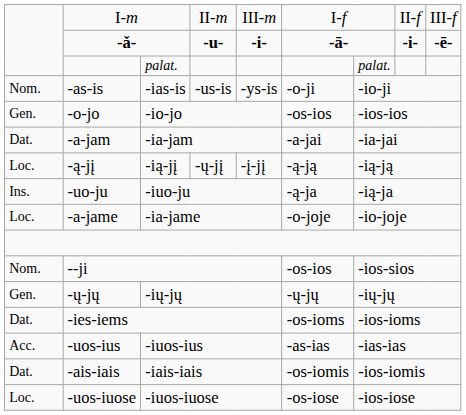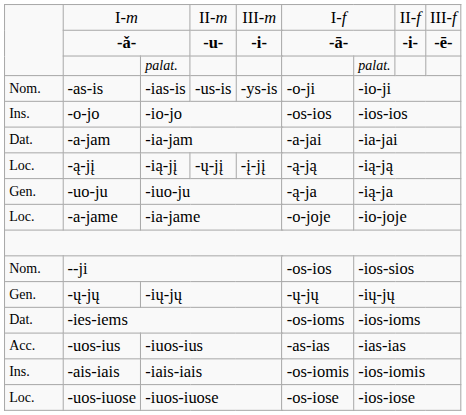 <table border="2" cellspacing="0" cellpadding="4" style="margin: 1em 1em 1em 0; line-height: 1.0em; border-collapse: collapse; text-align: left; background: #F9F9F9; border: 1px #aaa solid;">
 <tr style="text-align: center;">
 <td rowspan="3"></td>
 <td colspan="2">I-<em>m</em></td>
 <td>II-<em>m</em></td>
 <td colspan="2">III-<em>m</em></td>
 <td colspan="2">I-<em>f</em></td>
 <td>II-<em>f</em></td>
 <td>III-<em>f</em></td>
 </tr>
 <tr style="text-align: center;">
 <td colspan="2"><strong>-ǎ-</strong></td>
 <td><strong>-u-</strong></td>
 <td colspan="2"><strong>-i-</strong></td>
 <td colspan="2"><strong>-ā-</strong></td>
 <td><strong>-i-</strong></td>
 <td><strong>-ē-</strong></td>
 </tr>
 <tr style="font-size: 85%; line-height: 0.7em;">
 <td></td>
 <td><em>palat.</em></td>
 <td></td>
 <td colspan="2"></td>
 <td></td>
 <td><em>palat.</em></td>
 <td></td>
 <td></td>
 </tr>
 <tr>
 <td style="font-size: 85%;">Nom.     </td>
 <td>-as-is</td>
 <td>-ias-is</td>
 <td>-us-is</td>
 <td colspan="2">-ys-is</td>
 <td>-o-ji</td>
 <td colspan="3">-io-ji</td>
 </tr>
 <tr>
-<td style="font-size: 85%;">Gen.</td>
+<td style="font-size: 85%;">Ins.</td>
 <td>-o-jo</td>
 <td colspan="4">-io-jo</td>
 <td>-os-ios</td>
 <td colspan="3">-ios-ios</td>
 </tr>
 <tr>
 <td style="font-size: 85%;">Dat.</td>
 <td>-a-jam</td>
 <td colspan="4">-ia-jam</td>
 <td>-a-jai</td>
 <td colspan="3">-ia-jai</td>
 </tr>
 <tr>
 <td style="font-size: 85%;">Loc.</td>
 <td>-ą-jį</td>
 <td>-ią-jį</td>
 <td>-ų-jį</td>
 <td colspan="2">-į-jį</td>
 <td>-ą-ją</td>
 <td colspan="3">-ią-ją</td>
 </tr>
 <tr>
-<td style="font-size: 85%;">Ins.</td>
+<td style="font-size: 85%;">Gen.</td>
 <td>-uo-ju</td>
 <td colspan="4">-iuo-ju</td>
 <td>-ą-ja</td>
 <td colspan="3">-ią-ja</td>
 </tr>
 <tr>
 <td style="font-size: 85%;">Loc.</td>
 <td>-a-jame</td>
 <td colspan="4">-ia-jame</td>
 <td>-o-joje</td>
 <td colspan="3">-io-joje</td>
 </tr>
 <tr>
 <td colspan="14"> </td>
 </tr>
 <tr>
 <td style="font-size: 85%;">Nom.</td>
 <td colspan="5">--ji</td>
 <td>-os-ios</td>
 <td colspan="3">-ios-sios</td>
 </tr>
 <tr>
 <td style="font-size: 85%;">Gen.</td>
 <td>-ų-jų</td>
 <td colspan="4">-ių-jų</td>
 <td>-ų-jų</td>
 <td colspan="3">-ių-jų</td>
 </tr>
 <tr>
 <td style="font-size: 85%;">Dat.</td>
 <td colspan="5">-ies-iems</td>
 <td>-os-ioms</td>
 <td colspan="3">-ios-ioms</td>
 </tr>
 <tr>
 <td style="font-size: 85%;">Acc.</td>
 <td>-uos-ius</td>
 <td colspan="4">-iuos-ius</td>
 <td>-as-ias</td>
 <td colspan="3">-ias-ias</td>
 </tr>
 <tr>
-<td style="font-size: 85%;">Dat.</td>
+<td style="font-size: 85%;">Ins.</td>
 <td>-ais-iais</td>
 <td colspan="4">-iais-iais</td>
 <td>-os-iomis</td>
 <td colspan="3">-ios-iomis</td>
 </tr>
 <tr>
 <td style="font-size: 85%;">Loc.</td>
 <td>-uos-iuose</td>
 <td colspan="4">-iuos-iuose</td>
 <td>-os-iose</td>
 <td colspan="3">-ios-iose</td>
 </tr>
 </table>
